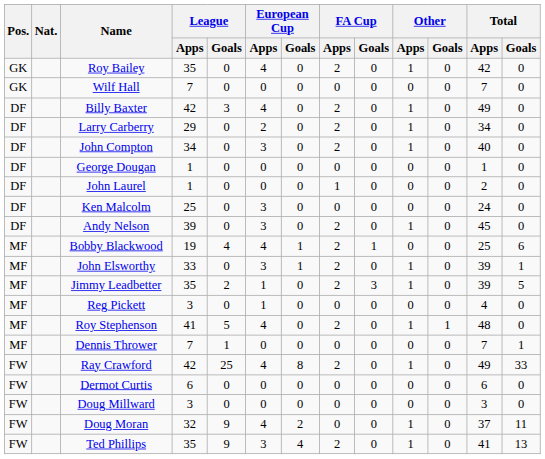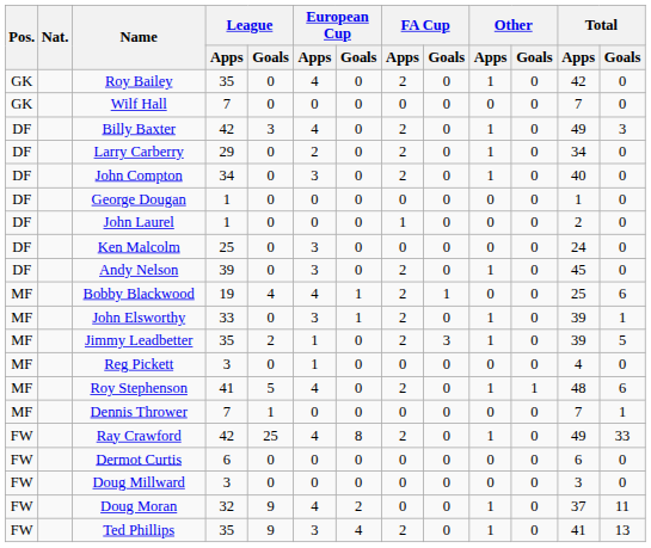 <table class="wikitable plainrowheaders" style="text-align:center">
 <tr>
 <th rowspan="2">Pos.</th>
 <th rowspan="2">Nat.</th>
 <th rowspan="2" width="136">Name</th>
 <th colspan="2" width="87"><a href='#'>League</a></th>
 <th colspan="2" width="87"><a href='#'>European Cup</a></th>
 <th colspan="2" width="87"><a href='#'>FA Cup</a></th>
 <th colspan="2" width="87"><a href='#'>Other</a></th>
 <th colspan="2" width="87">Total</th>
 </tr>
 <tr>
 <th>Apps</th>
 <th>Goals</th>
 <th>Apps</th>
 <th>Goals</th>
 <th>Apps</th>
 <th>Goals</th>
 <th>Apps</th>
 <th>Goals</th>
 <th>Apps</th>
 <th>Goals</th>
 </tr>
 <tr>
 <td>GK</td>
 <td></td>
 <td><a href='#'>Roy Bailey</a></td>
 <td>35</td>
 <td>0</td>
 <td>4</td>
 <td>0</td>
 <td>2</td>
 <td>0</td>
 <td>1</td>
 <td>0</td>
 <td>42</td>
 <td>0</td>
 </tr>
 <tr>
 <td>GK</td>
 <td></td>
 <td><a href='#'>Wilf Hall</a></td>
 <td>7</td>
 <td>0</td>
 <td>0</td>
 <td>0</td>
 <td>0</td>
 <td>0</td>
 <td>0</td>
 <td>0</td>
 <td>7</td>
 <td>0</td>
 </tr>
 <tr>
 <td>DF</td>
 <td></td>
 <td><a href='#'>Billy Baxter</a></td>
 <td>42</td>
 <td>3</td>
 <td>4</td>
 <td>0</td>
 <td>2</td>
 <td>0</td>
 <td>1</td>
 <td>0</td>
 <td>49</td>
-<td>0</td>
+<td>3</td>
 </tr>
 <tr>
 <td>DF</td>
 <td></td>
 <td><a href='#'>Larry Carberry</a></td>
 <td>29</td>
 <td>0</td>
 <td>2</td>
 <td>0</td>
 <td>2</td>
 <td>0</td>
 <td>1</td>
 <td>0</td>
 <td>34</td>
 <td>0</td>
 </tr>
 <tr>
 <td>DF</td>
 <td></td>
 <td><a href='#'>John Compton</a></td>
 <td>34</td>
 <td>0</td>
 <td>3</td>
 <td>0</td>
 <td>2</td>
 <td>0</td>
 <td>1</td>
 <td>0</td>
 <td>40</td>
 <td>0</td>
 </tr>
 <tr>
 <td>DF</td>
 <td></td>
 <td><a href='#'>George Dougan</a></td>
 <td>1</td>
 <td>0</td>
 <td>0</td>
 <td>0</td>
 <td>0</td>
 <td>0</td>
 <td>0</td>
 <td>0</td>
 <td>1</td>
 <td>0</td>
 </tr>
 <tr>
 <td>DF</td>
 <td></td>
 <td><a href='#'>John Laurel</a></td>
 <td>1</td>
 <td>0</td>
 <td>0</td>
 <td>0</td>
 <td>1</td>
 <td>0</td>
 <td>0</td>
 <td>0</td>
 <td>2</td>
 <td>0</td>
 </tr>
 <tr>
 <td>DF</td>
 <td></td>
 <td><a href='#'>Ken Malcolm</a></td>
 <td>25</td>
 <td>0</td>
 <td>3</td>
 <td>0</td>
 <td>0</td>
 <td>0</td>
 <td>0</td>
 <td>0</td>
 <td>24</td>
 <td>0</td>
 </tr>
 <tr>
 <td>DF</td>
 <td></td>
 <td><a href='#'>Andy Nelson</a></td>
 <td>39</td>
 <td>0</td>
 <td>3</td>
 <td>0</td>
 <td>2</td>
 <td>0</td>
 <td>1</td>
 <td>0</td>
 <td>45</td>
 <td>0</td>
 </tr>
 <tr>
 <td>MF</td>
 <td></td>
 <td><a href='#'>Bobby Blackwood</a></td>
 <td>19</td>
 <td>4</td>
 <td>4</td>
 <td>1</td>
 <td>2</td>
 <td>1</td>
 <td>0</td>
 <td>0</td>
 <td>25</td>
 <td>6</td>
 </tr>
 <tr>
 <td>MF</td>
 <td></td>
 <td><a href='#'>John Elsworthy</a></td>
 <td>33</td>
 <td>0</td>
 <td>3</td>
 <td>1</td>
 <td>2</td>
 <td>0</td>
 <td>1</td>
 <td>0</td>
 <td>39</td>
 <td>1</td>
 </tr>
 <tr>
 <td>MF</td>
 <td></td>
 <td><a href='#'>Jimmy Leadbetter</a></td>
 <td>35</td>
 <td>2</td>
 <td>1</td>
 <td>0</td>
 <td>2</td>
 <td>3</td>
 <td>1</td>
 <td>0</td>
 <td>39</td>
 <td>5</td>
 </tr>
 <tr>
 <td>MF</td>
 <td></td>
 <td><a href='#'>Reg Pickett</a></td>
 <td>3</td>
 <td>0</td>
 <td>1</td>
 <td>0</td>
 <td>0</td>
 <td>0</td>
 <td>0</td>
 <td>0</td>
 <td>4</td>
 <td>0</td>
 </tr>
 <tr>
 <td>MF</td>
 <td></td>
 <td><a href='#'>Roy Stephenson</a></td>
 <td>41</td>
 <td>5</td>
 <td>4</td>
 <td>0</td>
 <td>2</td>
 <td>0</td>
 <td>1</td>
 <td>1</td>
 <td>48</td>
-<td>0</td>
+<td>6</td>
 </tr>
 <tr>
 <td>MF</td>
 <td></td>
 <td><a href='#'>Dennis Thrower</a></td>
 <td>7</td>
 <td>1</td>
 <td>0</td>
 <td>0</td>
 <td>0</td>
 <td>0</td>
 <td>0</td>
 <td>0</td>
 <td>7</td>
 <td>1</td>
 </tr>
 <tr>
 <td>FW</td>
 <td></td>
 <td><a href='#'>Ray Crawford</a></td>
 <td>42</td>
 <td>25</td>
 <td>4</td>
 <td>8</td>
 <td>2</td>
 <td>0</td>
 <td>1</td>
 <td>0</td>
 <td>49</td>
 <td>33</td>
 </tr>
 <tr>
 <td>FW</td>
 <td></td>
 <td><a href='#'>Dermot Curtis</a></td>
 <td>6</td>
 <td>0</td>
 <td>0</td>
 <td>0</td>
 <td>0</td>
 <td>0</td>
 <td>0</td>
 <td>0</td>
 <td>6</td>
 <td>0</td>
 </tr>
 <tr>
 <td>FW</td>
 <td></td>
 <td><a href='#'>Doug Millward</a></td>
 <td>3</td>
 <td>0</td>
 <td>0</td>
 <td>0</td>
 <td>0</td>
 <td>0</td>
 <td>0</td>
 <td>0</td>
 <td>3</td>
 <td>0</td>
 </tr>
 <tr>
 <td>FW</td>
 <td></td>
 <td><a href='#'>Doug Moran</a></td>
 <td>32</td>
 <td>9</td>
 <td>4</td>
 <td>2</td>
 <td>0</td>
 <td>0</td>
 <td>1</td>
 <td>0</td>
 <td>37</td>
 <td>11</td>
 </tr>
 <tr>
 <td>FW</td>
 <td></td>
 <td><a href='#'>Ted Phillips</a></td>
 <td>35</td>
 <td>9</td>
 <td>3</td>
 <td>4</td>
 <td>2</td>
 <td>0</td>
 <td>1</td>
 <td>0</td>
 <td>41</td>
 <td>13</td>
 </tr>
 </table>
